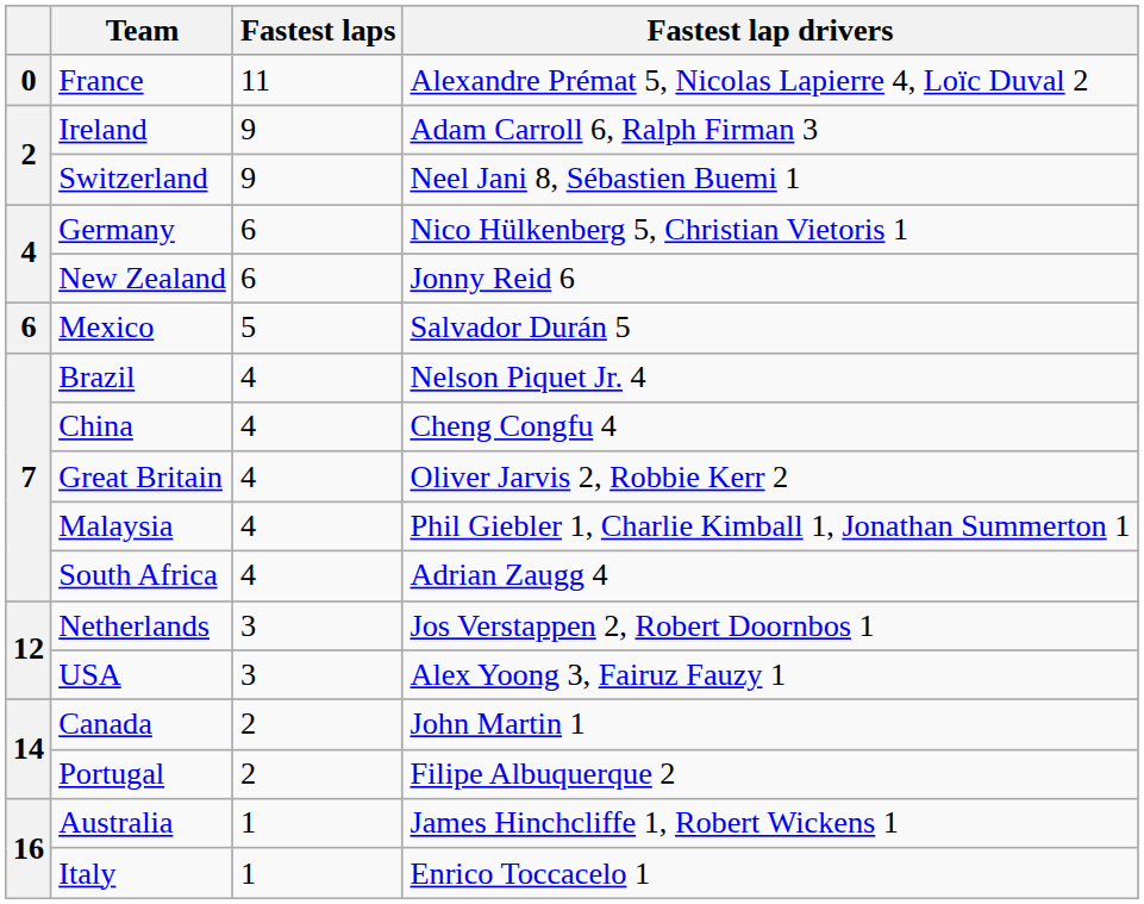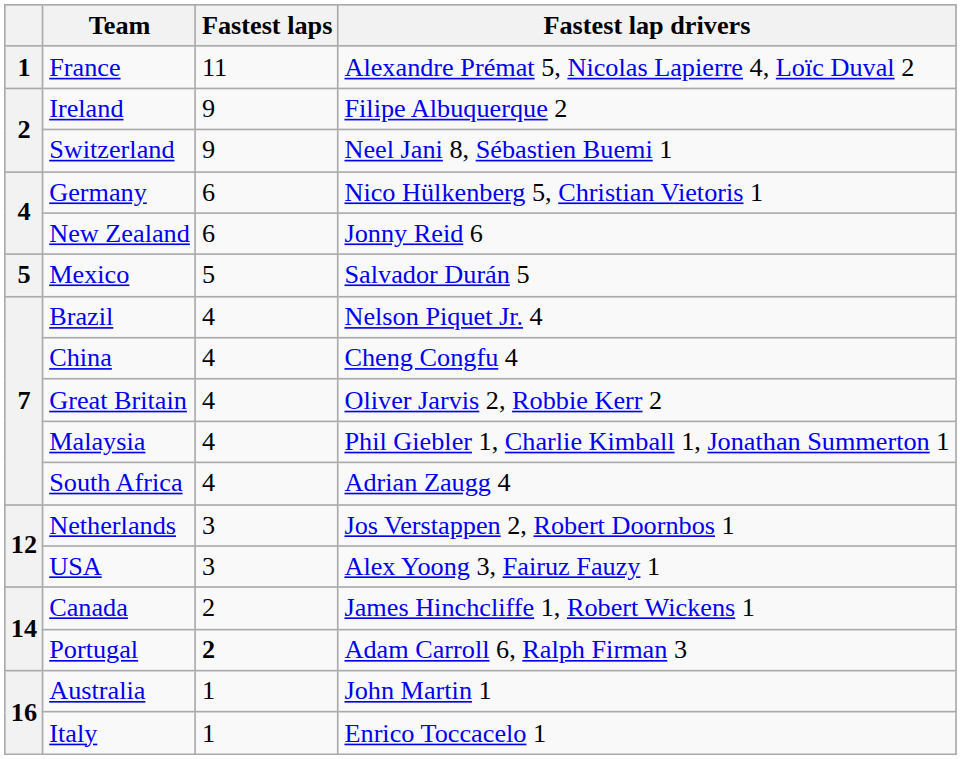 <table class="wikitable">
 <tr>
 <th></th>
 <th>Team</th>
 <th>Fastest laps</th>
 <th>Fastest lap drivers</th>
 </tr>
 <tr>
-<th>0</th>
+<th>1</th>
 <td> <a href='#'>France</a></td>
 <td>11</td>
 <td><a href='#'>Alexandre Prémat</a> 5, <a href='#'>Nicolas Lapierre</a> 4, <a href='#'>Loïc Duval</a> 2</td>
 </tr>
 <tr>
 <th rowspan=2>2</th>
 <td> <a href='#'>Ireland</a></td>
 <td>9</td>
-<td><a href='#'>Adam Carroll</a> 6, <a href='#'>Ralph Firman</a> 3</td>
+<td><a href='#'>Filipe Albuquerque</a> 2</td>
 </tr>
 <tr>
 <td> <a href='#'>Switzerland</a></td>
 <td>9</td>
 <td><a href='#'>Neel Jani</a> 8, <a href='#'>Sébastien Buemi</a> 1</td>
 </tr>
 <tr>
 <th rowspan=2>4</th>
 <td> <a href='#'>Germany</a></td>
 <td>6</td>
 <td><a href='#'>Nico Hülkenberg</a> 5, <a href='#'>Christian Vietoris</a> 1</td>
 </tr>
 <tr>
 <td> <a href='#'>New Zealand</a></td>
 <td>6</td>
 <td><a href='#'>Jonny Reid</a> 6</td>
 </tr>
 <tr>
-<th>6</th>
+<th>5</th>
 <td> <a href='#'>Mexico</a></td>
 <td>5</td>
 <td><a href='#'>Salvador Durán</a> 5</td>
 </tr>
 <tr>
 <th rowspan=5>7</th>
 <td> <a href='#'>Brazil</a></td>
 <td>4</td>
 <td><a href='#'>Nelson Piquet Jr.</a> 4</td>
 </tr>
 <tr>
 <td> <a href='#'>China</a></td>
 <td>4</td>
 <td><a href='#'>Cheng Congfu</a> 4</td>
 </tr>
 <tr>
 <td> <a href='#'>Great Britain</a></td>
 <td>4</td>
 <td><a href='#'>Oliver Jarvis</a> 2, <a href='#'>Robbie Kerr</a> 2</td>
 </tr>
 <tr>
 <td> <a href='#'>Malaysia</a></td>
 <td>4</td>
 <td><a href='#'>Phil Giebler</a> 1, <a href='#'>Charlie Kimball</a> 1, <a href='#'>Jonathan Summerton</a> 1</td>
 </tr>
 <tr>
 <td> <a href='#'>South Africa</a></td>
 <td>4</td>
 <td><a href='#'>Adrian Zaugg</a> 4</td>
 </tr>
 <tr>
 <th rowspan=2>12</th>
 <td> <a href='#'>Netherlands</a></td>
 <td>3</td>
 <td><a href='#'>Jos Verstappen</a> 2, <a href='#'>Robert Doornbos</a> 1</td>
 </tr>
 <tr>
 <td> <a href='#'>USA</a></td>
 <td>3</td>
 <td><a href='#'>Alex Yoong</a> 3, <a href='#'>Fairuz Fauzy</a> 1</td>
 </tr>
 <tr>
 <th rowspan=2>14</th>
 <td> <a href='#'>Canada</a></td>
 <td>2</td>
-<td><a href='#'>John Martin</a> 1</td>
+<td><a href='#'>James Hinchcliffe</a> 1, <a href='#'>Robert Wickens</a> 1</td>
 </tr>
 <tr>
 <td> <a href='#'>Portugal</a></td>
-<td>2</td>
-<td><a href='#'>Filipe Albuquerque</a> 2</td>
+<td><strong>2</strong></td>
+<td><a href='#'>Adam Carroll</a> 6, <a href='#'>Ralph Firman</a> 3</td>
 </tr>
 <tr>
 <th rowspan=2>16</th>
 <td> <a href='#'>Australia</a></td>
 <td>1</td>
-<td><a href='#'>James Hinchcliffe</a> 1, <a href='#'>Robert Wickens</a> 1</td>
+<td><a href='#'>John Martin</a> 1</td>
 </tr>
 <tr>
 <td> <a href='#'>Italy</a></td>
 <td>1</td>
 <td><a href='#'>Enrico Toccacelo</a> 1</td>
 </tr>
 </table>
